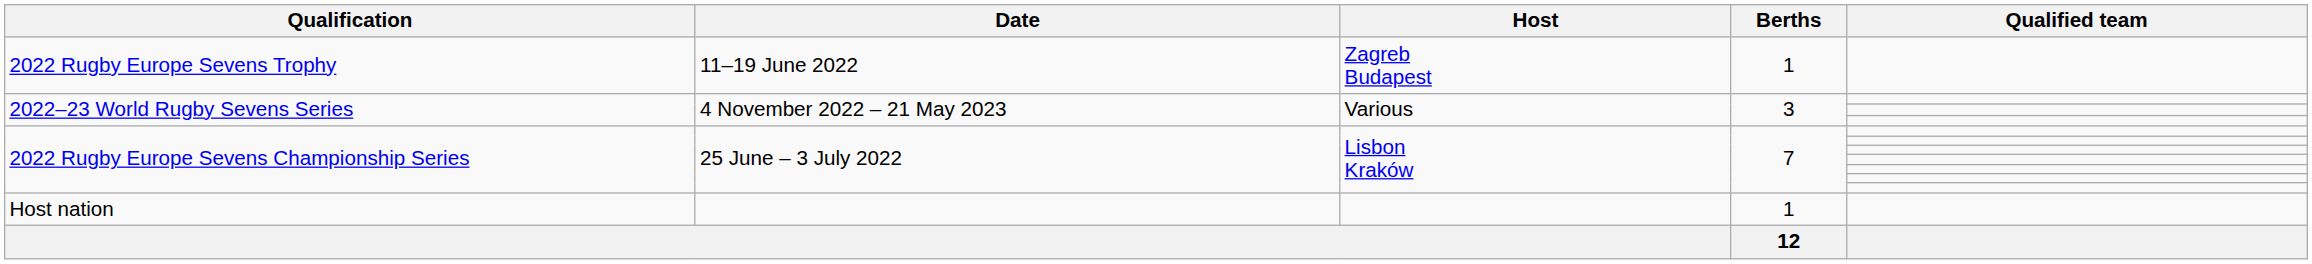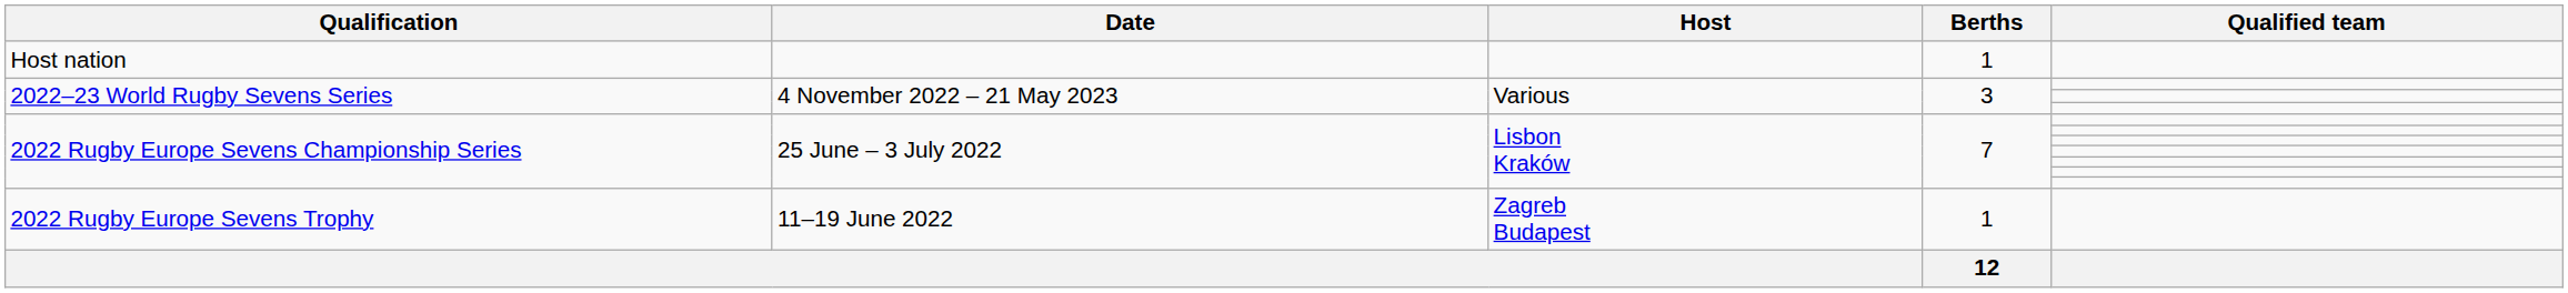 <table class="wikitable" width=90%>
 <tr>
 <th width=30%>Qualification</th>
 <th width=28%>Date</th>
 <th width=17%>Host</th>
 <th width=5%>Berths</th>
 <th width=40%>Qualified team</th>
 </tr>
 <tr>
-<td><a href='#'>2022 Rugby Europe Sevens Trophy</a></td>
-<td>11–19 June 2022</td>
-<td> <a href='#'>Zagreb</a><br> <a href='#'>Budapest</a></td>
+<td>Host nation</td>
+<td></td>
+<td></td>
 <td align=center>1</td>
 <td></td>
 </tr>
 <tr>
 <td rowspan="3"><a href='#'>2022–23 World Rugby Sevens Series</a></td>
 <td rowspan="3">4 November 2022 – 21 May 2023</td>
 <td rowspan="3">Various</td>
 <td rowspan=3 align=center>3</td>
 <td></td>
 </tr>
 <tr>
 <td></td>
 </tr>
 <tr>
 <td></td>
 </tr>
 <tr>
 <td rowspan="7"><a href='#'>2022 Rugby Europe Sevens Championship Series</a></td>
 <td rowspan="7">25 June – 3 July 2022</td>
 <td rowspan="7"> <a href='#'>Lisbon</a><br> <a href='#'>Kraków</a></td>
 <td rowspan=7 align=center>7</td>
 <td></td>
 </tr>
 <tr>
 <td></td>
 </tr>
 <tr>
 <td></td>
 </tr>
 <tr>
 <td></td>
 </tr>
 <tr>
 <td></td>
 </tr>
 <tr>
 <td></td>
 </tr>
 <tr>
 <td></td>
 </tr>
 <tr>
-<td>Host nation</td>
-<td></td>
-<td></td>
+<td><a href='#'>2022 Rugby Europe Sevens Trophy</a></td>
+<td>11–19 June 2022</td>
+<td> <a href='#'>Zagreb</a><br> <a href='#'>Budapest</a></td>
 <td align=center>1</td>
 <td></td>
 </tr>
 <tr>
 <th colspan="3"></th>
 <th>12</th>
 <th></th>
 </tr>
 </table>
